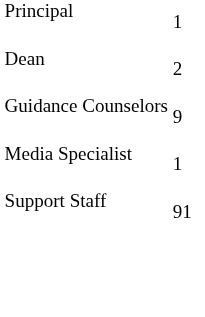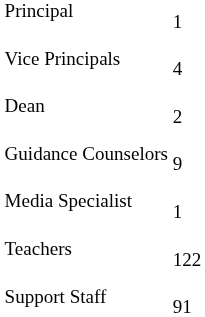 <table ->
 <tr>
 <td>Principal</td>
 <td><br>1</td>
+</tr>
+<tr>
+<td>Vice Principals</td>
+<td><br>4</td>
 </tr>
 <tr>
 <td>Dean</td>
 <td><br>2</td>
 </tr>
 <tr>
 <td>Guidance Counselors</td>
 <td><br>9</td>
 </tr>
 <tr>
 <td>Media Specialist</td>
 <td><br>1</td>
 </tr>
 <tr>
+<td>Teachers</td>
+<td><br>122</td>
+</tr>
+<tr>
 <td>Support Staff</td>
 <td><br>91</td>
 </tr>
 </table>
